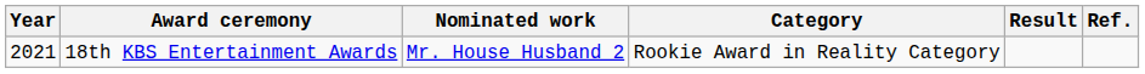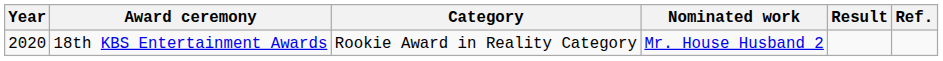 <table class="wikitable">
 <tr>
 <th>Year</th>
 <th>Award ceremony</th>
+<th>Category</th>
 <th>Nominated work</th>
-<th>Category</th>
 <th>Result</th>
 <th>Ref.</th>
 </tr>
 <tr>
-<td>2021</td>
+<td>2020</td>
 <td>18th <a href='#'>KBS Entertainment Awards</a></td>
+<td>Rookie Award in Reality Category</td>
 <td><a href='#'>Mr. House Husband 2</a></td>
-<td>Rookie Award in Reality Category</td>
 <td></td>
 <td></td>
 </tr>
 </table>
